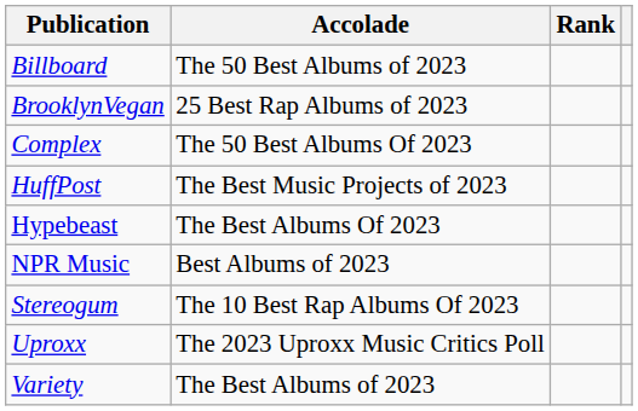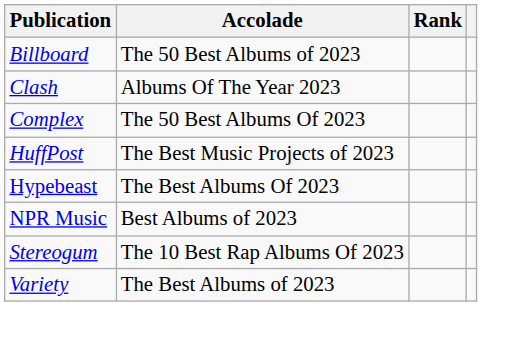 <table class="sortable wikitable">
 <tr>
 <th>Publication</th>
 <th>Accolade</th>
 <th>Rank</th>
 <th class="unsortable"></th>
 </tr>
 <tr>
 <td><em><a href='#'>Billboard</a></em></td>
 <td>The 50 Best Albums of 2023</td>
 <td></td>
 <td></td>
 </tr>
 <tr>
-<td><em><a href='#'>BrooklynVegan</a></em></td>
-<td>25 Best Rap Albums of 2023</td>
+<td><em><a href='#'>Clash</a></em></td>
+<td>Albums Of The Year 2023</td>
 <td></td>
 <td></td>
 </tr>
 <tr>
 <td><em><a href='#'>Complex</a></em></td>
 <td>The 50 Best Albums Of 2023</td>
 <td></td>
 <td></td>
 </tr>
 <tr>
 <td><em><a href='#'>HuffPost</a></em></td>
 <td>The Best Music Projects of 2023</td>
 <td></td>
 <td></td>
 </tr>
 <tr>
 <td><a href='#'>Hypebeast</a></td>
 <td>The Best Albums Of 2023</td>
 <td></td>
 <td></td>
 </tr>
 <tr>
 <td><a href='#'>NPR Music</a></td>
 <td>Best Albums of 2023</td>
 <td></td>
 <td></td>
 </tr>
 <tr>
 <td><em><a href='#'>Stereogum</a></em></td>
 <td>The 10 Best Rap Albums Of 2023</td>
 <td></td>
 <td></td>
 </tr>
 <tr>
-<td><em><a href='#'>Uproxx</a></em></td>
-<td>The 2023 Uproxx Music Critics Poll</td>
-<td></td>
-<td></td>
-</tr>
-<tr>
 <td><em><a href='#'>Variety</a></em></td>
 <td>The Best Albums of 2023</td>
 <td></td>
 <td></td>
 </tr>
 </table>
